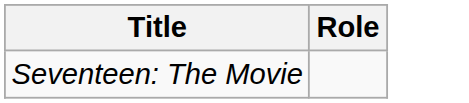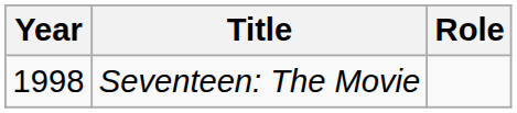 <table class="wikitable sortable">
 <tr>
+<th>Year</th>
 <th>Title</th>
 <th>Role</th>
 </tr>
 <tr>
+<td>1998</td>
 <td><em>Seventeen: The Movie</em></td>
 <td></td>
 </tr>
 </table>
